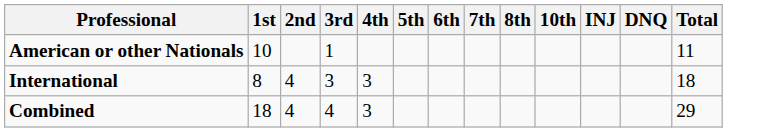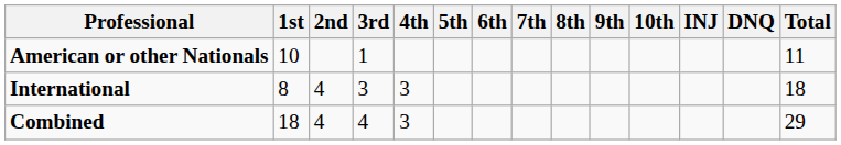 <table class="wikitable">
 <tr>
 <th>Professional</th>
 <th>1st</th>
 <th>2nd</th>
 <th>3rd</th>
 <th>4th</th>
 <th>5th</th>
 <th>6th</th>
 <th>7th</th>
 <th>8th</th>
+<th>9th</th>
 <th>10th</th>
 <th>INJ</th>
 <th>DNQ</th>
 <th>Total</th>
 </tr>
 <tr>
 <td><strong>American or other Nationals</strong></td>
 <td>10</td>
 <td></td>
 <td>1</td>
+<td></td>
 <td></td>
 <td></td>
 <td></td>
 <td></td>
 <td></td>
 <td></td>
 <td></td>
 <td></td>
 <td>11</td>
 </tr>
 <tr>
 <td><strong>International</strong></td>
 <td>8</td>
 <td>4</td>
 <td>3</td>
 <td>3</td>
 <td></td>
 <td></td>
 <td></td>
 <td></td>
 <td></td>
 <td></td>
 <td></td>
+<td></td>
 <td>18</td>
 </tr>
 <tr>
 <td><strong>Combined</strong></td>
 <td>18</td>
 <td>4</td>
 <td>4</td>
 <td>3</td>
 <td></td>
 <td></td>
 <td></td>
 <td></td>
 <td></td>
 <td></td>
 <td></td>
+<td></td>
 <td>29</td>
 </tr>
 </table>
